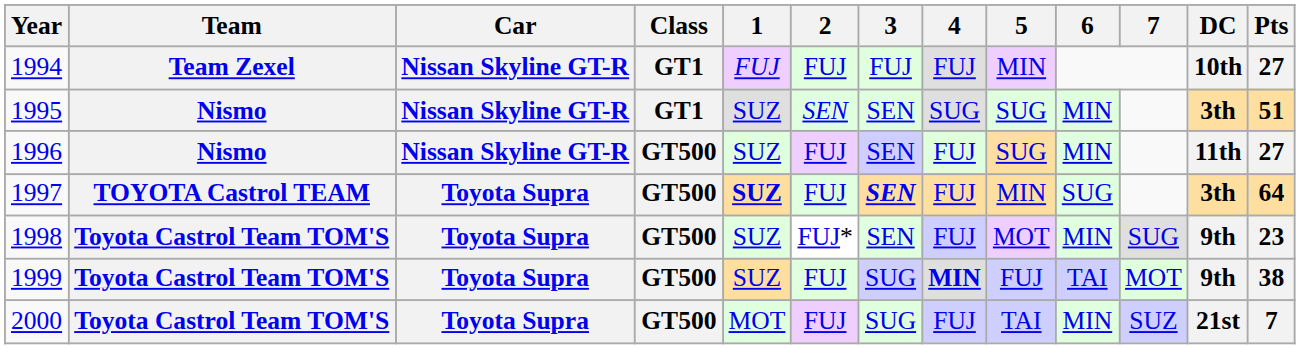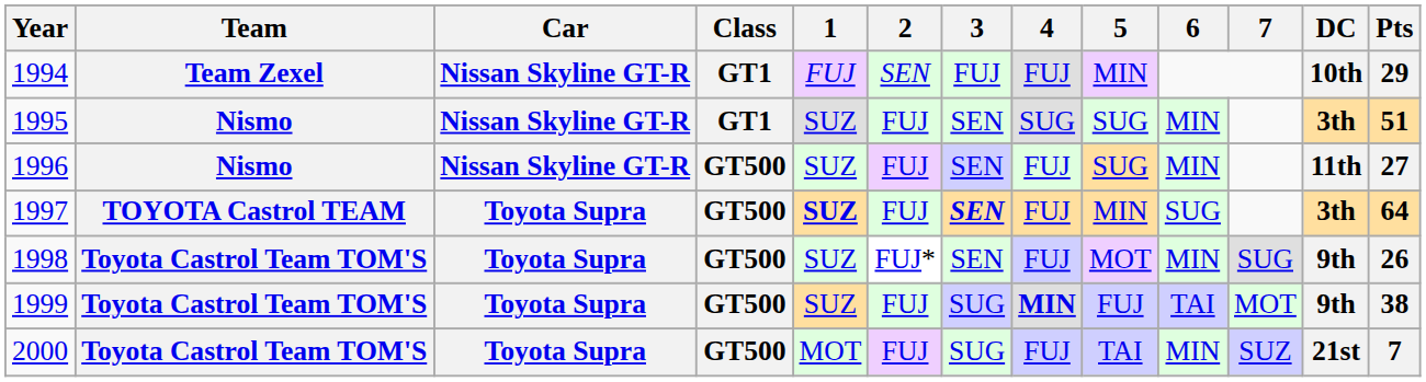 <table class="wikitable" style="text-align:center; font-size:85%">
 <tr>
 <th>Year</th>
 <th>Team</th>
 <th>Car</th>
 <th>Class</th>
 <th>1</th>
 <th>2</th>
 <th>3</th>
 <th>4</th>
 <th>5</th>
 <th>6</th>
 <th>7</th>
 <th>DC</th>
 <th>Pts</th>
 </tr>
 <tr>
 <td><a href='#'>1994</a></td>
 <th nowrap><a href='#'>Team Zexel</a></th>
 <th nowrap><a href='#'>Nissan Skyline GT-R</a></th>
 <th>GT1</th>
 <td style="background:#EFCFFF;"><em><a href='#'>FUJ</a></em><br></td>
-<td style="background:#DFFFDF;"><a href='#'>FUJ</a><br></td>
+<td style="background:#DFFFDF;"><em><a href='#'>SEN</a></em><br></td>
 <td style="background:#DFFFDF;"><a href='#'>FUJ</a><br></td>
 <td style="background:#DFDFDF;"><a href='#'>FUJ</a><br></td>
 <td style="background:#EFCFFF;"><a href='#'>MIN</a><br></td>
 <td colspan=2></td>
 <th>10th</th>
-<th>27</th>
+<th>29</th>
 </tr>
 <tr>
 <td><a href='#'>1995</a></td>
 <th nowrap><a href='#'>Nismo</a></th>
 <th nowrap><a href='#'>Nissan Skyline GT-R</a></th>
 <th>GT1</th>
 <td style="background:#DFDFDF;"><a href='#'>SUZ</a><br></td>
-<td style="background:#DFFFDF;"><em><a href='#'>SEN</a></em><br></td>
+<td style="background:#DFFFDF;"><a href='#'>FUJ</a><br></td>
 <td style="background:#DFFFDF;"><a href='#'>SEN</a><br></td>
 <td style="background:#DFDFDF;"><a href='#'>SUG</a><br></td>
 <td style="background:#DFFFDF;"><a href='#'>SUG</a><br></td>
 <td style="background:#DFFFDF;"><a href='#'>MIN</a><br></td>
 <td></td>
 <td style="background:#FFDF9F;"><strong>3th</strong></td>
 <td style="background:#FFDF9F;"><strong>51</strong></td>
 </tr>
 <tr>
 <td><a href='#'>1996</a></td>
 <th nowrap><a href='#'>Nismo</a></th>
 <th nowrap><a href='#'>Nissan Skyline GT-R</a></th>
 <th>GT500</th>
 <td style="background:#DFFFDF;"><a href='#'>SUZ</a><br></td>
 <td style="background:#EFCFFF;"><a href='#'>FUJ</a><br></td>
 <td style="background:#CFCFFF;"><a href='#'>SEN</a><br></td>
 <td style="background:#DFFFDF;"><a href='#'>FUJ</a><br></td>
 <td style="background:#FFDF9F;"><a href='#'>SUG</a><br></td>
 <td style="background:#DFFFDF;"><a href='#'>MIN</a><br></td>
 <td></td>
 <th>11th</th>
 <th>27</th>
 </tr>
 <tr>
 <td><a href='#'>1997</a></td>
 <th nowrap><a href='#'>TOYOTA Castrol TEAM</a></th>
 <th nowrap><a href='#'>Toyota Supra</a></th>
 <th>GT500</th>
 <td style="background:#FFDF9F;"><strong><a href='#'>SUZ</a></strong><br></td>
 <td style="background:#DFFFDF;"><a href='#'>FUJ</a><br></td>
 <td style="background:#FFDF9F;"><strong><em><a href='#'>SEN</a></em></strong><br></td>
 <td style="background:#FFDF9F;"><a href='#'>FUJ</a><br></td>
 <td style="background:#FFDF9F;"><a href='#'>MIN</a><br></td>
 <td style="background:#DFFFDF;"><a href='#'>SUG</a><br></td>
 <td></td>
 <td style="background:#FFDF9F;"><strong>3th</strong></td>
 <td style="background:#FFDF9F;"><strong>64</strong></td>
 </tr>
 <tr>
 <td><a href='#'>1998</a></td>
 <th nowrap><a href='#'>Toyota Castrol Team TOM'S</a></th>
 <th nowrap><a href='#'>Toyota Supra</a></th>
 <th>GT500</th>
 <td style="background:#DFFFDF;"><a href='#'>SUZ</a><br></td>
 <td style="background:#FFFFFF;"><a href='#'>FUJ</a>*<br></td>
 <td style="background:#DFFFDF;"><a href='#'>SEN</a><br></td>
 <td style="background:#CFCFFF;"><a href='#'>FUJ</a><br></td>
 <td style="background:#EFCFFF;"><a href='#'>MOT</a><br></td>
 <td style="background:#DFFFDF;"><a href='#'>MIN</a><br></td>
 <td style="background:#DFDFDF;"><a href='#'>SUG</a><br></td>
 <th>9th</th>
-<th>23</th>
+<th>26</th>
 </tr>
 <tr>
 <td><a href='#'>1999</a></td>
 <th nowrap><a href='#'>Toyota Castrol Team TOM'S</a></th>
 <th nowrap><a href='#'>Toyota Supra</a></th>
 <th>GT500</th>
 <td style="background:#FFDF9F;"><a href='#'>SUZ</a><br></td>
 <td style="background:#DFFFDF;"><a href='#'>FUJ</a><br></td>
 <td style="background:#CFCFFF;"><a href='#'>SUG</a><br></td>
 <td style="background:#DFDFDF;"><strong><a href='#'>MIN</a></strong><br></td>
 <td style="background:#CFCFFF;"><a href='#'>FUJ</a><br></td>
 <td style="background:#CFCFFF;"><a href='#'>TAI</a><br></td>
 <td style="background:#DFFFDF;"><a href='#'>MOT</a><br></td>
 <th>9th</th>
 <th>38</th>
 </tr>
 <tr>
 <td><a href='#'>2000</a></td>
 <th nowrap><a href='#'>Toyota Castrol Team TOM'S</a></th>
 <th nowrap><a href='#'>Toyota Supra</a></th>
 <th>GT500</th>
 <td style="background:#DFFFDF;"><a href='#'>MOT</a><br></td>
 <td style="background:#EFCFFF;"><a href='#'>FUJ</a><br></td>
 <td style="background:#DFFFDF;"><a href='#'>SUG</a><br></td>
 <td style="background:#CFCFFF;"><a href='#'>FUJ</a><br></td>
 <td style="background:#CFCFFF;"><a href='#'>TAI</a><br></td>
 <td style="background:#DFFFDF;"><a href='#'>MIN</a><br></td>
 <td style="background:#CFCFFF;"><a href='#'>SUZ</a><br></td>
 <th>21st</th>
 <th>7</th>
 </tr>
 </table>
